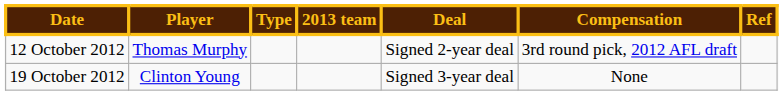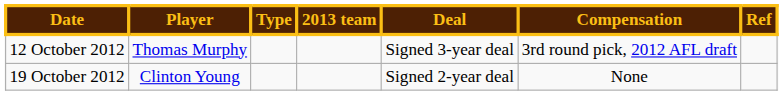 <table class="wikitable" style="text-align:center">
 <tr>
 <th style="background:#4D2004; color:#FBBF15; border: solid #FBBF15">Date</th>
 <th style="background:#4D2004; color:#FBBF15; border: solid #FBBF15">Player</th>
 <th style="background:#4D2004; color:#FBBF15; border: solid #FBBF15">Type</th>
 <th style="background:#4D2004; color:#FBBF15; border: solid #FBBF15">2013 team</th>
 <th style="background:#4D2004; color:#FBBF15; border: solid #FBBF15">Deal</th>
 <th style="background:#4D2004; color:#FBBF15; border: solid #FBBF15">Compensation</th>
 <th style="background:#4D2004; color:#FBBF15; border: solid #FBBF15">Ref</th>
 </tr>
 <tr>
 <td>12 October 2012</td>
 <td><a href='#'>Thomas Murphy</a></td>
 <td></td>
 <td></td>
-<td>Signed 2-year deal</td>
+<td>Signed 3-year deal</td>
 <td>3rd round pick, <a href='#'>2012 AFL draft</a></td>
 <td></td>
 </tr>
 <tr>
 <td>19 October 2012</td>
 <td><a href='#'>Clinton Young</a></td>
 <td></td>
 <td></td>
-<td>Signed 3-year deal</td>
+<td>Signed 2-year deal</td>
 <td>None</td>
 <td></td>
 </tr>
 </table>
